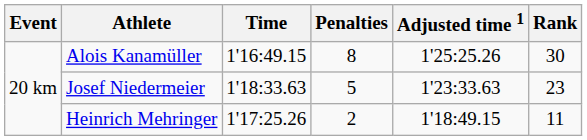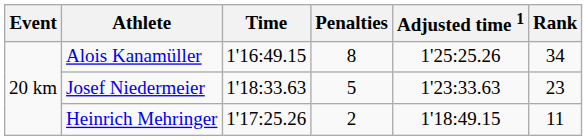 <table class="wikitable" style="font-size:90%">
 <tr>
 <th>Event</th>
 <th>Athlete</th>
 <th>Time</th>
 <th>Penalties</th>
 <th>Adjusted time <sup>1</sup></th>
 <th>Rank</th>
 </tr>
 <tr>
 <td rowspan="3">20 km</td>
 <td><a href='#'>Alois Kanamüller</a></td>
 <td align="center">1'16:49.15</td>
 <td align="center">8</td>
 <td align="center">1'25:25.26</td>
-<td align="center">30</td>
+<td align="center">34</td>
 </tr>
 <tr>
 <td><a href='#'>Josef Niedermeier</a></td>
 <td align="center">1'18:33.63</td>
 <td align="center">5</td>
 <td align="center">1'23:33.63</td>
 <td align="center">23</td>
 </tr>
 <tr>
 <td><a href='#'>Heinrich Mehringer</a></td>
 <td align="center">1'17:25.26</td>
 <td align="center">2</td>
 <td align="center">1'18:49.15</td>
 <td align="center">11</td>
 </tr>
 </table>
